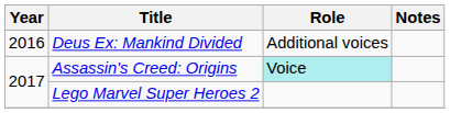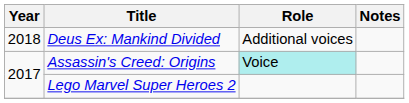 <table class="wikitable sortable">
 <tr>
 <th>Year</th>
 <th>Title</th>
 <th>Role</th>
 <th class="unsortable">Notes</th>
 </tr>
 <tr>
-<td>2016</td>
+<td>2018</td>
 <td><em><a href='#'>Deus Ex: Mankind Divided</a></em></td>
 <td>Additional voices</td>
 <td></td>
 </tr>
 <tr>
 <td rowspan="2">2017</td>
 <td><em><a href='#'>Assassin's Creed: Origins</a></em></td>
 <td style="background: paleturquoise;">Voice</td>
 <td></td>
 </tr>
 <tr>
 <td><em><a href='#'>Lego Marvel Super Heroes 2</a></em></td>
 <td></td>
 <td></td>
 </tr>
 <tr>
 </tr>
 </table>
